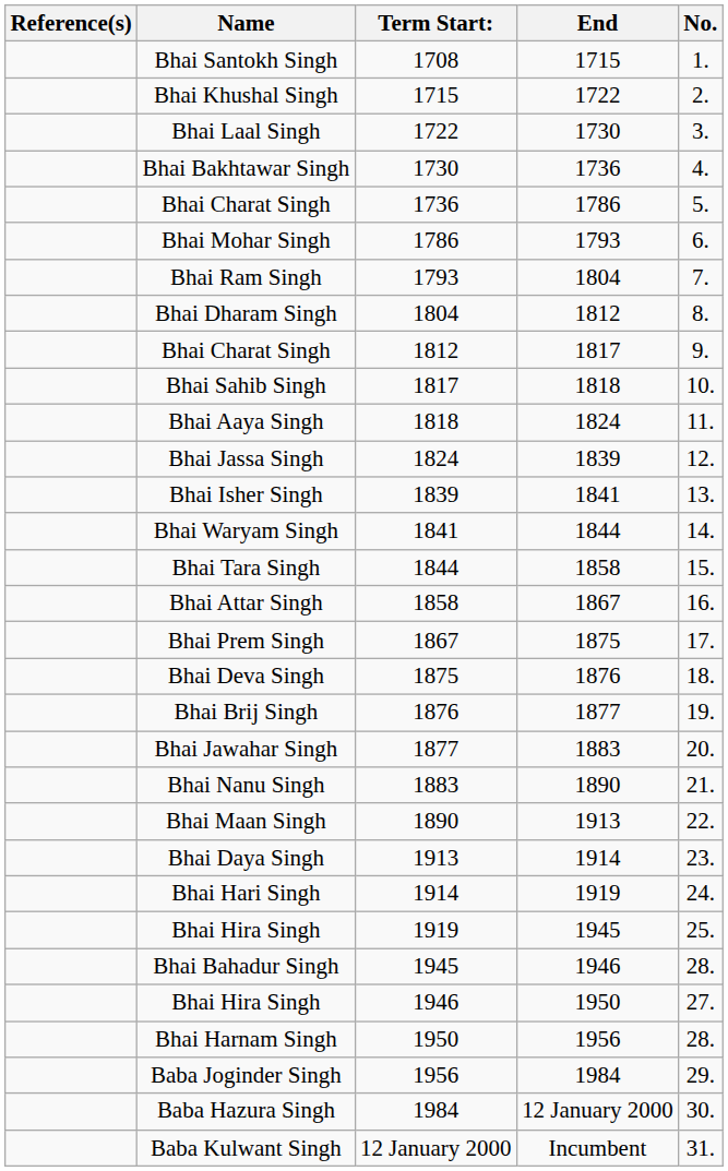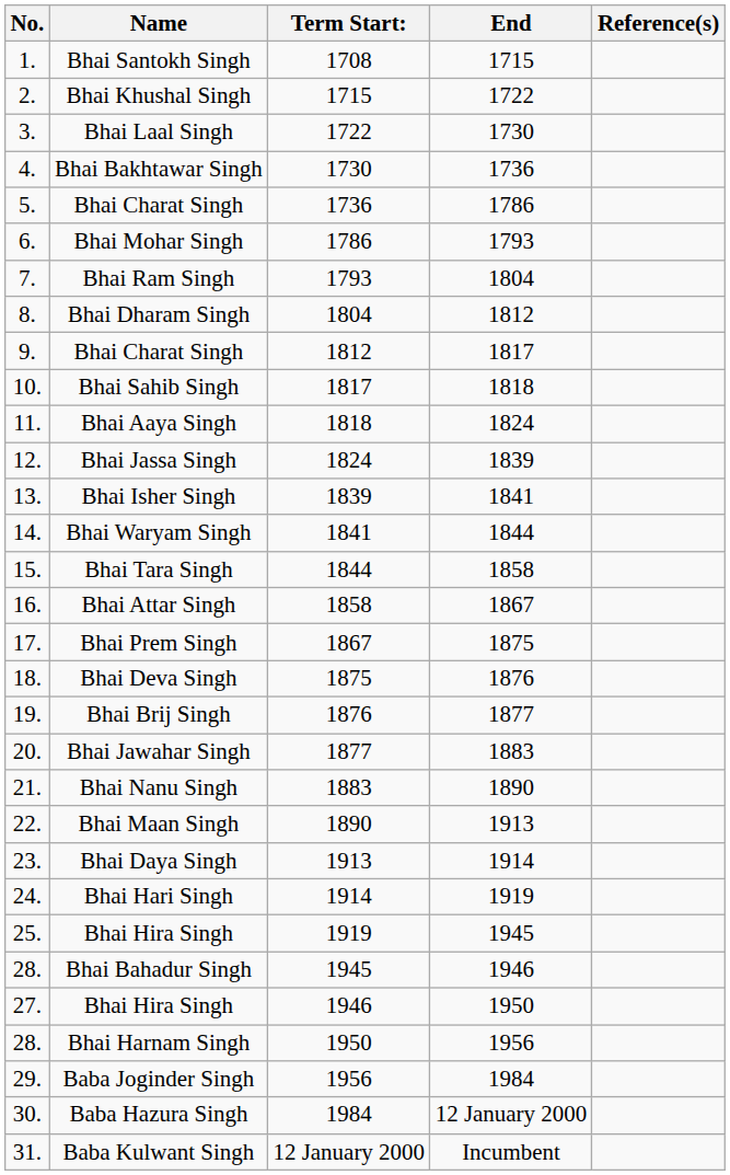 <table class="wikitable" style="text-align:center">
 <tr>
-<th>Reference(s)</th>
+<th>No.</th>
 <th>Name</th>
 <th>Term Start:</th>
 <th>End</th>
-<th>No.</th>
+<th>Reference(s)</th>
 </tr>
 <tr>
-<td></td>
+<td>1.</td>
 <td>Bhai Santokh Singh</td>
 <td>1708</td>
 <td>1715</td>
-<td>1.</td>
+<td></td>
 </tr>
 <tr>
-<td></td>
+<td>2.</td>
 <td>Bhai Khushal Singh</td>
 <td>1715</td>
 <td>1722</td>
-<td>2.</td>
+<td></td>
 </tr>
 <tr>
-<td></td>
+<td>3.</td>
 <td>Bhai Laal Singh</td>
 <td>1722</td>
 <td>1730</td>
-<td>3.</td>
+<td></td>
 </tr>
 <tr>
-<td></td>
+<td>4.</td>
 <td>Bhai Bakhtawar Singh</td>
 <td>1730</td>
 <td>1736</td>
-<td>4.</td>
+<td></td>
 </tr>
 <tr>
-<td></td>
+<td>5.</td>
 <td>Bhai Charat Singh</td>
 <td>1736</td>
 <td>1786</td>
-<td>5.</td>
+<td></td>
 </tr>
 <tr>
-<td></td>
+<td>6.</td>
 <td>Bhai Mohar Singh</td>
 <td>1786</td>
 <td>1793</td>
-<td>6.</td>
+<td></td>
 </tr>
 <tr>
-<td></td>
+<td>7.</td>
 <td>Bhai Ram Singh</td>
 <td>1793</td>
 <td>1804</td>
-<td>7.</td>
+<td></td>
 </tr>
 <tr>
-<td></td>
+<td>8.</td>
 <td>Bhai Dharam Singh</td>
 <td>1804</td>
 <td>1812</td>
-<td>8.</td>
+<td></td>
 </tr>
 <tr>
-<td></td>
+<td>9.</td>
 <td>Bhai Charat Singh</td>
 <td>1812</td>
 <td>1817</td>
-<td>9.</td>
+<td></td>
 </tr>
 <tr>
-<td></td>
+<td>10.</td>
 <td>Bhai Sahib Singh</td>
 <td>1817</td>
 <td>1818</td>
-<td>10.</td>
+<td></td>
 </tr>
 <tr>
-<td></td>
+<td>11.</td>
 <td>Bhai Aaya Singh</td>
 <td>1818</td>
 <td>1824</td>
-<td>11.</td>
+<td></td>
 </tr>
 <tr>
-<td></td>
+<td>12.</td>
 <td>Bhai Jassa Singh</td>
 <td>1824</td>
 <td>1839</td>
-<td>12.</td>
+<td></td>
 </tr>
 <tr>
-<td></td>
+<td>13.</td>
 <td>Bhai Isher Singh</td>
 <td>1839</td>
 <td>1841</td>
-<td>13.</td>
+<td></td>
 </tr>
 <tr>
-<td></td>
+<td>14.</td>
 <td>Bhai Waryam Singh</td>
 <td>1841</td>
 <td>1844</td>
-<td>14.</td>
+<td></td>
 </tr>
 <tr>
-<td></td>
+<td>15.</td>
 <td>Bhai Tara Singh</td>
 <td>1844</td>
 <td>1858</td>
-<td>15.</td>
+<td></td>
 </tr>
 <tr>
-<td></td>
+<td>16.</td>
 <td>Bhai Attar Singh</td>
 <td>1858</td>
 <td>1867</td>
-<td>16.</td>
+<td></td>
 </tr>
 <tr>
-<td></td>
+<td>17.</td>
 <td>Bhai Prem Singh</td>
 <td>1867</td>
 <td>1875</td>
-<td>17.</td>
+<td></td>
 </tr>
 <tr>
-<td></td>
+<td>18.</td>
 <td>Bhai Deva Singh</td>
 <td>1875</td>
 <td>1876</td>
-<td>18.</td>
+<td></td>
 </tr>
 <tr>
-<td></td>
+<td>19.</td>
 <td>Bhai Brij Singh</td>
 <td>1876</td>
 <td>1877</td>
-<td>19.</td>
+<td></td>
 </tr>
 <tr>
-<td></td>
+<td>20.</td>
 <td>Bhai Jawahar Singh</td>
 <td>1877</td>
 <td>1883</td>
-<td>20.</td>
+<td></td>
 </tr>
 <tr>
-<td></td>
+<td>21.</td>
 <td>Bhai Nanu Singh</td>
 <td>1883</td>
 <td>1890</td>
-<td>21.</td>
+<td></td>
 </tr>
 <tr>
-<td></td>
+<td>22.</td>
 <td>Bhai Maan Singh</td>
 <td>1890</td>
 <td>1913</td>
-<td>22.</td>
+<td></td>
 </tr>
 <tr>
-<td></td>
+<td>23.</td>
 <td>Bhai Daya Singh</td>
 <td>1913</td>
 <td>1914</td>
-<td>23.</td>
+<td></td>
 </tr>
 <tr>
-<td></td>
+<td>24.</td>
 <td>Bhai Hari Singh</td>
 <td>1914</td>
 <td>1919</td>
-<td>24.</td>
+<td></td>
 </tr>
 <tr>
-<td></td>
+<td>25.</td>
 <td>Bhai Hira Singh</td>
 <td>1919</td>
 <td>1945</td>
-<td>25.</td>
+<td></td>
 </tr>
 <tr>
-<td></td>
+<td>28.</td>
 <td>Bhai Bahadur Singh</td>
 <td>1945</td>
 <td>1946</td>
-<td>28.</td>
+<td></td>
 </tr>
 <tr>
-<td></td>
+<td>27.</td>
 <td>Bhai Hira Singh</td>
 <td>1946</td>
 <td>1950</td>
-<td>27.</td>
+<td></td>
 </tr>
 <tr>
-<td></td>
+<td>28.</td>
 <td>Bhai Harnam Singh</td>
 <td>1950</td>
 <td>1956</td>
-<td>28.</td>
+<td></td>
 </tr>
 <tr>
-<td></td>
+<td>29.</td>
 <td>Baba Joginder Singh</td>
 <td>1956</td>
 <td>1984</td>
-<td>29.</td>
+<td></td>
 </tr>
 <tr>
-<td></td>
+<td>30.</td>
 <td>Baba Hazura Singh</td>
 <td>1984</td>
 <td>12 January 2000</td>
-<td>30.</td>
+<td></td>
 </tr>
 <tr>
-<td></td>
+<td>31.</td>
 <td>Baba Kulwant Singh</td>
 <td>12 January 2000</td>
 <td>Incumbent</td>
-<td>31.</td>
+<td></td>
 </tr>
 </table>
